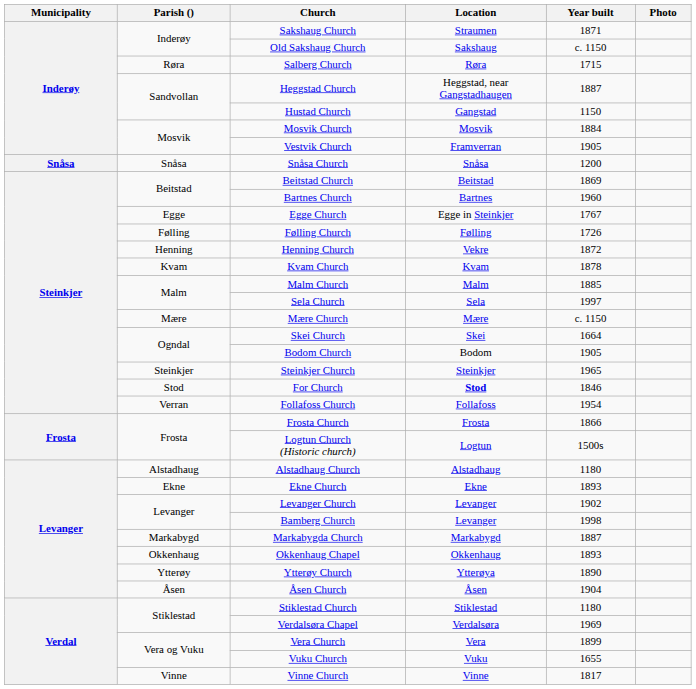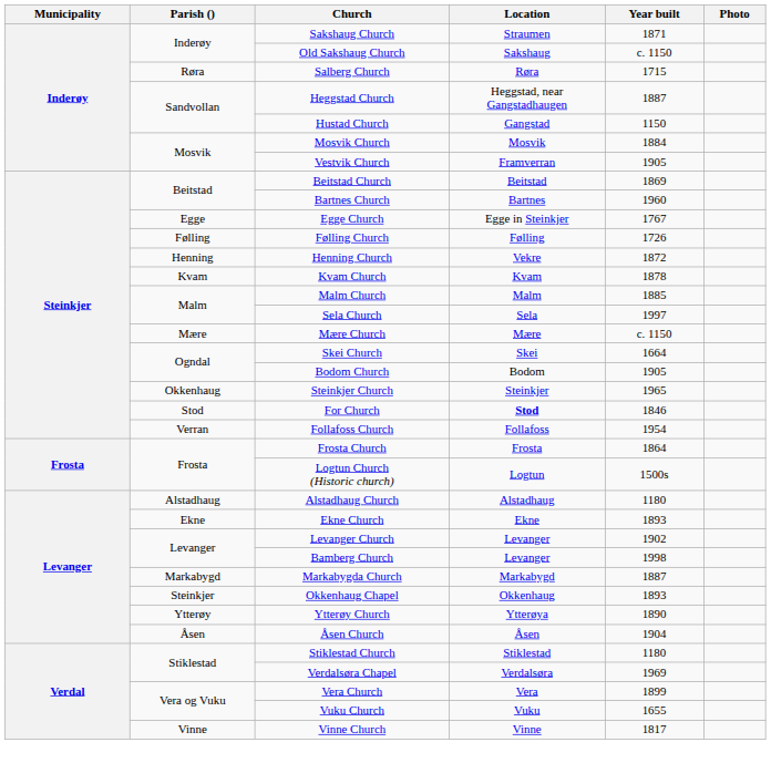 <table class="wikitable" style="text-align: center; width: 80%;">
 <tr>
 <th>Municipality</th>
 <th>Parish ()</th>
 <th>Church</th>
 <th>Location</th>
 <th>Year built</th>
 <th>Photo</th>
 </tr>
 <tr>
 <th rowspan="7"><a href='#'>Inderøy</a></th>
 <td rowspan="2">Inderøy</td>
 <td><a href='#'>Sakshaug Church</a></td>
 <td><a href='#'>Straumen</a></td>
 <td>1871</td>
 <td></td>
 </tr>
 <tr>
 <td><a href='#'>Old Sakshaug Church</a></td>
 <td><a href='#'>Sakshaug</a></td>
 <td>c. 1150</td>
 <td></td>
 </tr>
 <tr>
 <td>Røra</td>
 <td><a href='#'>Salberg Church</a></td>
 <td><a href='#'>Røra</a></td>
 <td>1715</td>
 <td></td>
 </tr>
 <tr>
 <td rowspan="2">Sandvollan</td>
 <td><a href='#'>Heggstad Church</a></td>
 <td>Heggstad, near<br><a href='#'>Gangstadhaugen</a></td>
 <td>1887</td>
 <td></td>
 </tr>
 <tr>
 <td><a href='#'>Hustad Church</a></td>
 <td><a href='#'>Gangstad</a></td>
 <td>1150</td>
 <td></td>
 </tr>
 <tr>
 <td rowspan="2">Mosvik</td>
 <td><a href='#'>Mosvik Church</a></td>
 <td><a href='#'>Mosvik</a></td>
 <td>1884</td>
 <td></td>
 </tr>
 <tr>
 <td><a href='#'>Vestvik Church</a></td>
 <td><a href='#'>Framverran</a></td>
 <td>1905</td>
-<td></td>
-</tr>
-<tr>
-<th rowspan="1"><a href='#'>Snåsa</a></th>
-<td>Snåsa</td>
-<td><a href='#'>Snåsa Church</a></td>
-<td><a href='#'>Snåsa</a></td>
-<td>1200</td>
 <td></td>
 </tr>
 <tr>
 <th rowspan="14"><a href='#'>Steinkjer</a></th>
 <td rowspan="2">Beitstad</td>
 <td><a href='#'>Beitstad Church</a></td>
 <td><a href='#'>Beitstad</a></td>
 <td>1869</td>
 <td></td>
 </tr>
 <tr>
 <td><a href='#'>Bartnes Church</a></td>
 <td><a href='#'>Bartnes</a></td>
 <td>1960</td>
 <td></td>
 </tr>
 <tr>
 <td>Egge</td>
 <td><a href='#'>Egge Church</a></td>
 <td>Egge in <a href='#'>Steinkjer</a></td>
 <td>1767</td>
 <td></td>
 </tr>
 <tr>
 <td>Følling</td>
 <td><a href='#'>Følling Church</a></td>
 <td><a href='#'>Følling</a></td>
 <td>1726</td>
 <td></td>
 </tr>
 <tr>
 <td>Henning</td>
 <td><a href='#'>Henning Church</a></td>
 <td><a href='#'>Vekre</a></td>
 <td>1872</td>
 <td></td>
 </tr>
 <tr>
 <td>Kvam</td>
 <td><a href='#'>Kvam Church</a></td>
 <td><a href='#'>Kvam</a></td>
 <td>1878</td>
 <td></td>
 </tr>
 <tr>
 <td rowspan="2">Malm</td>
 <td><a href='#'>Malm Church</a></td>
 <td><a href='#'>Malm</a></td>
 <td>1885</td>
 <td></td>
 </tr>
 <tr>
 <td><a href='#'>Sela Church</a></td>
 <td><a href='#'>Sela</a></td>
 <td>1997</td>
 <td></td>
 </tr>
 <tr>
 <td>Mære</td>
 <td><a href='#'>Mære Church</a></td>
 <td><a href='#'>Mære</a></td>
 <td>c. 1150</td>
 <td></td>
 </tr>
 <tr>
 <td rowspan="2">Ogndal</td>
 <td><a href='#'>Skei Church</a></td>
 <td><a href='#'>Skei</a></td>
 <td>1664</td>
 <td></td>
 </tr>
 <tr>
 <td><a href='#'>Bodom Church</a></td>
 <td>Bodom</td>
 <td>1905</td>
 <td></td>
 </tr>
 <tr>
-<td>Steinkjer</td>
+<td>Okkenhaug</td>
 <td><a href='#'>Steinkjer Church</a></td>
 <td><a href='#'>Steinkjer</a></td>
 <td>1965</td>
 <td></td>
 </tr>
 <tr>
 <td>Stod</td>
 <td><a href='#'>For Church</a></td>
 <td><strong><a href='#'>Stod</a></strong></td>
 <td>1846</td>
 <td></td>
 </tr>
 <tr>
 <td rowspan="1">Verran</td>
 <td><a href='#'>Follafoss Church</a></td>
 <td><a href='#'>Follafoss</a></td>
 <td>1954</td>
 <td></td>
 </tr>
 <tr>
 <th rowspan="2"><a href='#'>Frosta</a></th>
 <td rowspan="2">Frosta</td>
 <td><a href='#'>Frosta Church</a></td>
 <td><a href='#'>Frosta</a></td>
-<td>1866</td>
+<td>1864</td>
 <td></td>
 </tr>
 <tr>
 <td><a href='#'>Logtun Church</a><br><em>(Historic church)</em></td>
 <td><a href='#'>Logtun</a></td>
 <td>1500s</td>
 <td></td>
 </tr>
 <tr>
 <th rowspan="8"><a href='#'>Levanger</a></th>
 <td>Alstadhaug</td>
 <td><a href='#'>Alstadhaug Church</a></td>
 <td><a href='#'>Alstadhaug</a></td>
 <td>1180</td>
 <td></td>
 </tr>
 <tr>
 <td>Ekne</td>
 <td><a href='#'>Ekne Church</a></td>
 <td><a href='#'>Ekne</a></td>
 <td>1893</td>
 <td></td>
 </tr>
 <tr>
 <td rowspan="2">Levanger</td>
 <td><a href='#'>Levanger Church</a></td>
 <td><a href='#'>Levanger</a></td>
 <td>1902</td>
 <td></td>
 </tr>
 <tr>
 <td><a href='#'>Bamberg Church</a></td>
 <td><a href='#'>Levanger</a></td>
 <td>1998</td>
 <td></td>
 </tr>
 <tr>
 <td>Markabygd</td>
 <td><a href='#'>Markabygda Church</a></td>
 <td><a href='#'>Markabygd</a></td>
 <td>1887</td>
 <td></td>
 </tr>
 <tr>
-<td>Okkenhaug</td>
+<td>Steinkjer</td>
 <td><a href='#'>Okkenhaug Chapel</a></td>
 <td><a href='#'>Okkenhaug</a></td>
 <td>1893</td>
 <td></td>
 </tr>
 <tr>
 <td>Ytterøy</td>
 <td><a href='#'>Ytterøy Church</a></td>
 <td><a href='#'>Ytterøya</a></td>
 <td>1890</td>
 <td></td>
 </tr>
 <tr>
 <td>Åsen</td>
 <td><a href='#'>Åsen Church</a></td>
 <td><a href='#'>Åsen</a></td>
 <td>1904</td>
 <td></td>
 </tr>
 <tr>
 <th rowspan="5"><a href='#'>Verdal</a></th>
 <td rowspan="2">Stiklestad</td>
 <td><a href='#'>Stiklestad Church</a></td>
 <td><a href='#'>Stiklestad</a></td>
 <td>1180</td>
 <td></td>
 </tr>
 <tr>
 <td><a href='#'>Verdalsøra Chapel</a></td>
 <td><a href='#'>Verdalsøra</a></td>
 <td>1969</td>
 <td></td>
 </tr>
 <tr>
 <td rowspan="2">Vera og Vuku</td>
 <td><a href='#'>Vera Church</a></td>
 <td><a href='#'>Vera</a></td>
 <td>1899</td>
 <td></td>
 </tr>
 <tr>
 <td><a href='#'>Vuku Church</a></td>
 <td><a href='#'>Vuku</a></td>
 <td>1655</td>
 <td></td>
 </tr>
 <tr>
 <td>Vinne</td>
 <td><a href='#'>Vinne Church</a></td>
 <td><a href='#'>Vinne</a></td>
 <td>1817</td>
 <td></td>
 </tr>
 </table>
